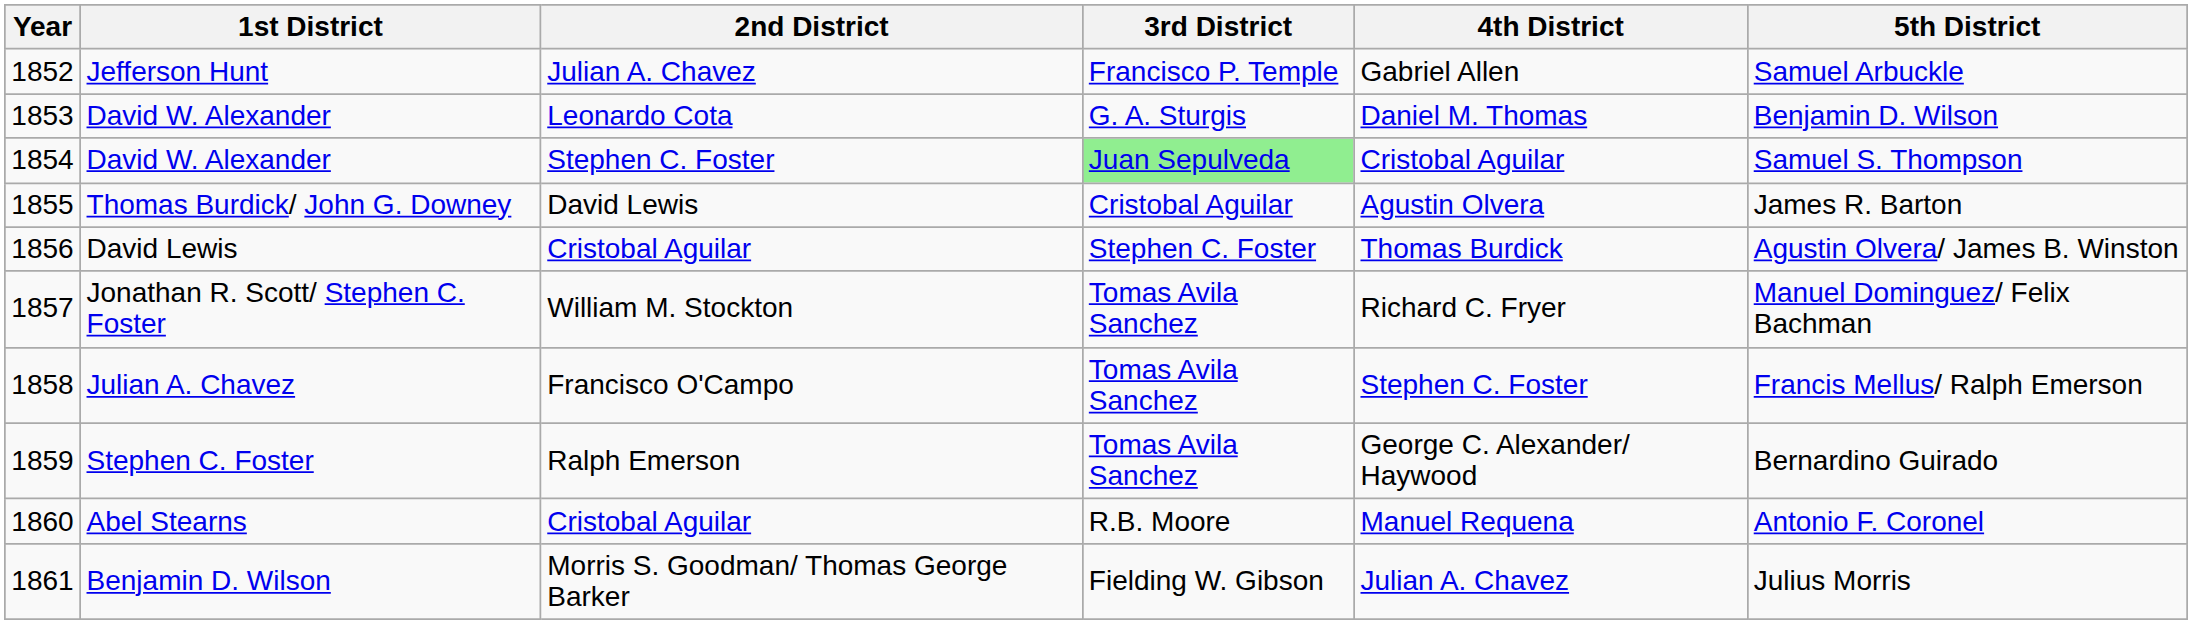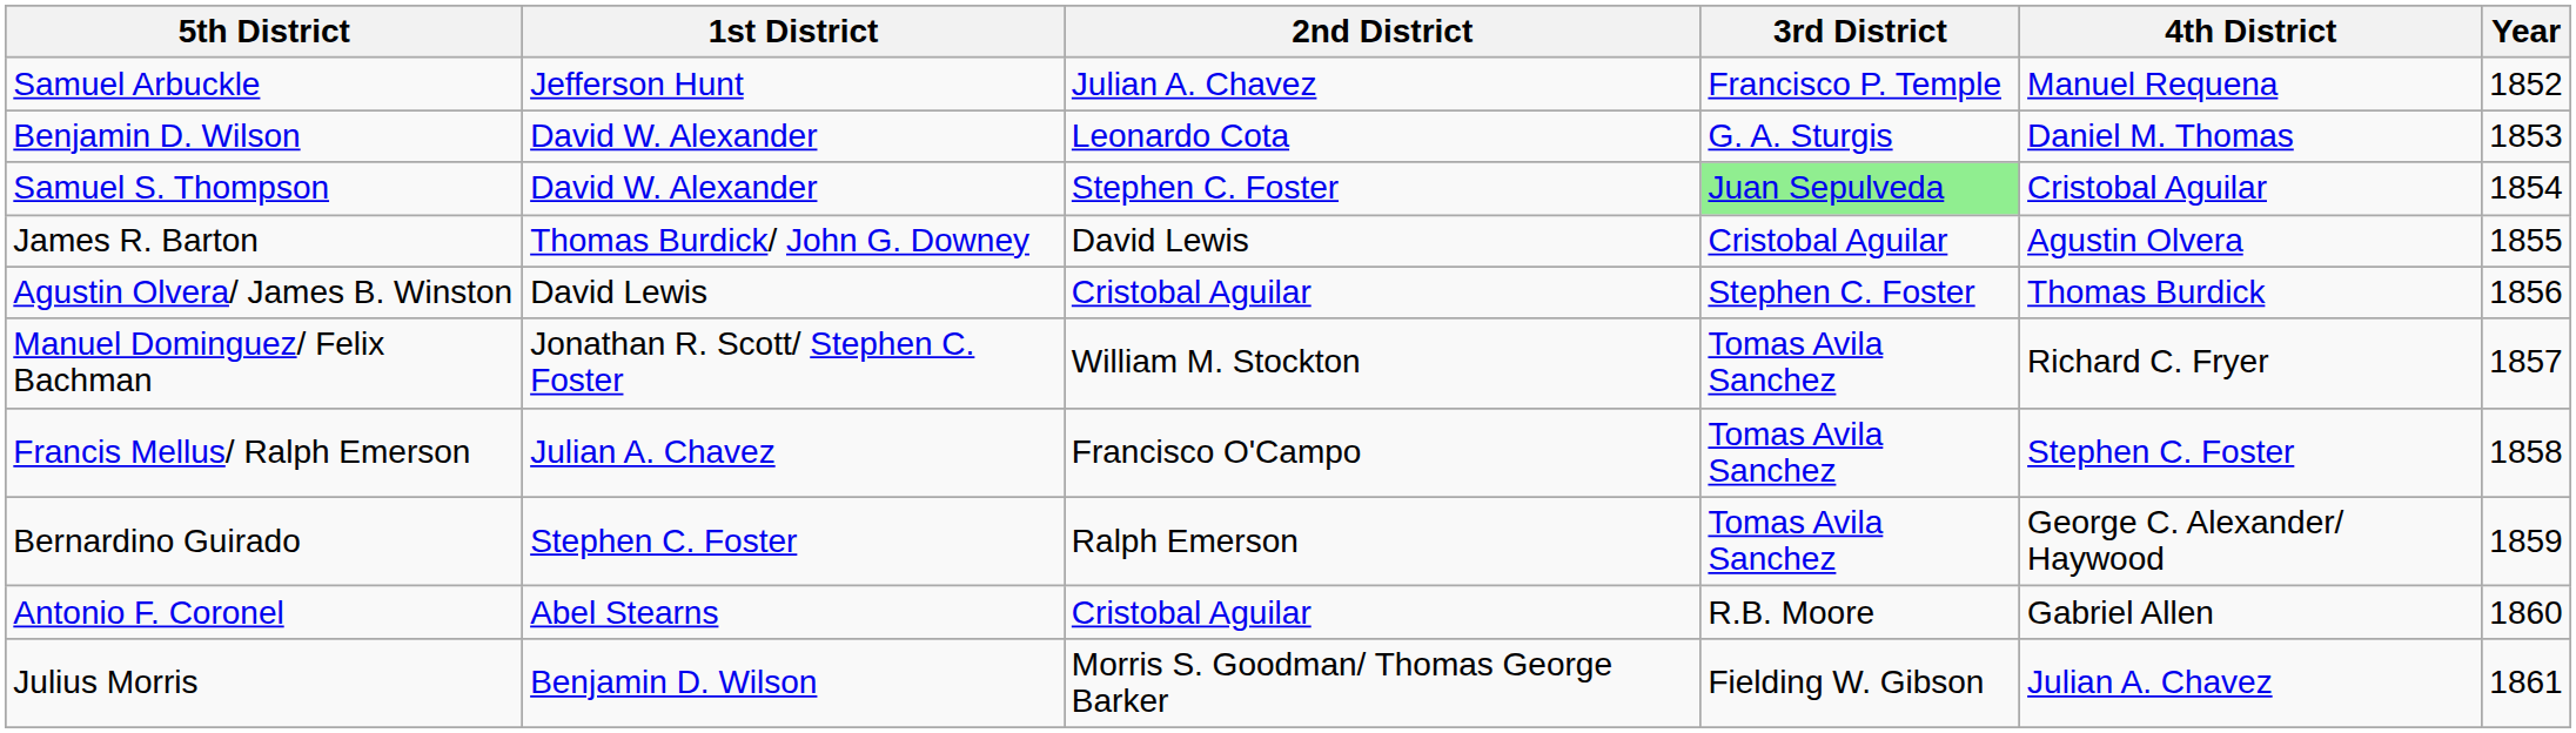 <table class="wikitable">
 <tr>
-<th>Year</th>
+<th>5th District</th>
 <th>1st District</th>
 <th>2nd District</th>
 <th>3rd District</th>
 <th>4th District</th>
-<th>5th District</th>
+<th>Year</th>
 </tr>
 <tr>
-<td>1852</td>
+<td><a href='#'>Samuel Arbuckle</a></td>
 <td><a href='#'>Jefferson Hunt</a></td>
 <td><a href='#'>Julian A. Chavez</a></td>
 <td><a href='#'>Francisco P. Temple</a></td>
-<td>Gabriel Allen</td>
-<td><a href='#'>Samuel Arbuckle</a></td>
+<td><a href='#'>Manuel Requena</a></td>
+<td>1852</td>
 </tr>
 <tr>
-<td>1853</td>
+<td><a href='#'>Benjamin D. Wilson</a></td>
 <td><a href='#'>David W. Alexander</a></td>
 <td><a href='#'>Leonardo Cota</a></td>
 <td><a href='#'>G. A. Sturgis</a></td>
 <td><a href='#'>Daniel M. Thomas</a></td>
-<td><a href='#'>Benjamin D. Wilson</a></td>
+<td>1853</td>
 </tr>
 <tr>
-<td>1854</td>
+<td><a href='#'>Samuel S. Thompson</a></td>
 <td><a href='#'>David W. Alexander</a></td>
 <td><a href='#'>Stephen C. Foster</a></td>
 <td style="background: lightgreen;"><a href='#'>Juan Sepulveda</a></td>
 <td><a href='#'>Cristobal Aguilar</a></td>
-<td><a href='#'>Samuel S. Thompson</a></td>
+<td>1854</td>
 </tr>
 <tr>
-<td>1855</td>
+<td>James R. Barton</td>
 <td><a href='#'>Thomas Burdick</a>/ <a href='#'>John G. Downey</a></td>
 <td>David Lewis</td>
 <td><a href='#'>Cristobal Aguilar</a></td>
 <td><a href='#'>Agustin Olvera</a></td>
-<td>James R. Barton</td>
+<td>1855</td>
 </tr>
 <tr>
-<td>1856</td>
+<td><a href='#'>Agustin Olvera</a>/ James B. Winston</td>
 <td>David Lewis</td>
 <td><a href='#'>Cristobal Aguilar</a></td>
 <td><a href='#'>Stephen C. Foster</a></td>
 <td><a href='#'>Thomas Burdick</a></td>
-<td><a href='#'>Agustin Olvera</a>/ James B. Winston</td>
+<td>1856</td>
 </tr>
 <tr>
-<td>1857</td>
+<td><a href='#'>Manuel Dominguez</a>/ Felix Bachman</td>
 <td>Jonathan R. Scott/ <a href='#'>Stephen C. Foster</a></td>
 <td>William M. Stockton</td>
 <td><a href='#'>Tomas Avila Sanchez</a></td>
 <td>Richard C. Fryer</td>
-<td><a href='#'>Manuel Dominguez</a>/ Felix Bachman</td>
+<td>1857</td>
 </tr>
 <tr>
-<td>1858</td>
+<td><a href='#'>Francis Mellus</a>/ Ralph Emerson</td>
 <td><a href='#'>Julian A. Chavez</a></td>
 <td>Francisco O'Campo</td>
 <td><a href='#'>Tomas Avila Sanchez</a></td>
 <td><a href='#'>Stephen C. Foster</a></td>
-<td><a href='#'>Francis Mellus</a>/ Ralph Emerson</td>
+<td>1858</td>
 </tr>
 <tr>
-<td>1859</td>
+<td>Bernardino Guirado</td>
 <td><a href='#'>Stephen C. Foster</a></td>
 <td>Ralph Emerson</td>
 <td><a href='#'>Tomas Avila Sanchez</a></td>
 <td>George C. Alexander/ Haywood</td>
-<td>Bernardino Guirado</td>
+<td>1859</td>
 </tr>
 <tr>
-<td>1860</td>
+<td><a href='#'>Antonio F. Coronel</a></td>
 <td><a href='#'>Abel Stearns</a></td>
 <td><a href='#'>Cristobal Aguilar</a></td>
 <td>R.B. Moore</td>
-<td><a href='#'>Manuel Requena</a></td>
-<td><a href='#'>Antonio F. Coronel</a></td>
+<td>Gabriel Allen</td>
+<td>1860</td>
 </tr>
 <tr>
-<td>1861</td>
+<td>Julius Morris</td>
 <td><a href='#'>Benjamin D. Wilson</a></td>
 <td>Morris S. Goodman/ Thomas George Barker</td>
 <td>Fielding W. Gibson</td>
 <td><a href='#'>Julian A. Chavez</a></td>
-<td>Julius Morris</td>
+<td>1861</td>
 </tr>
 </table>
